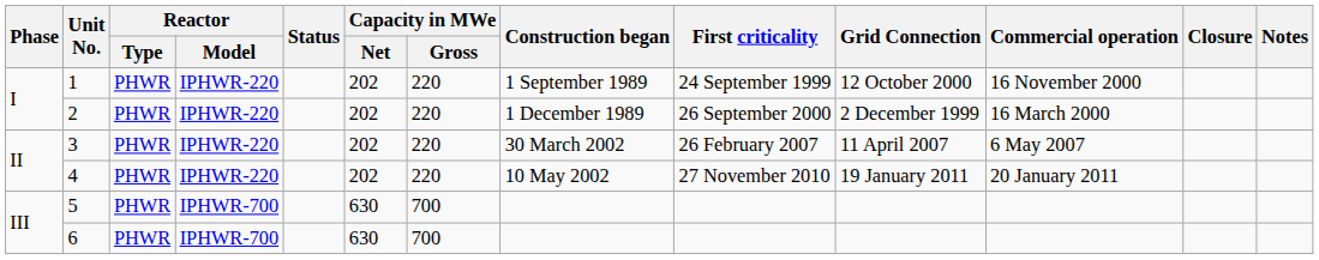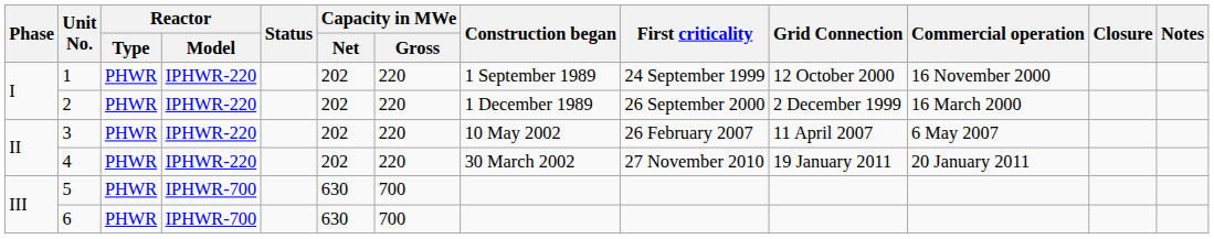 <table class="wikitable sortable mw-datatable">
 <tr>
 <th rowspan="2">Phase</th>
 <th rowspan="2">Unit<br>No.</th>
 <th colspan="2">Reactor</th>
 <th rowspan="2">Status</th>
 <th colspan="2">Capacity in MWe</th>
 <th rowspan="2">Construction began</th>
 <th rowspan="2">First <a href='#'>criticality</a></th>
 <th rowspan="2">Grid Connection</th>
 <th rowspan="2">Commercial operation</th>
 <th rowspan="2">Closure</th>
 <th rowspan="2">Notes</th>
 </tr>
 <tr>
 <th>Type</th>
 <th>Model</th>
 <th>Net</th>
 <th>Gross</th>
 </tr>
 <tr>
 <td rowspan="2">I</td>
 <td>1</td>
 <td><a href='#'>PHWR</a></td>
 <td><a href='#'>IPHWR-220</a></td>
 <td></td>
 <td>202</td>
 <td>220</td>
 <td>1 September 1989</td>
 <td>24 September 1999</td>
 <td>12 October 2000</td>
 <td>16 November 2000</td>
 <td></td>
 <td></td>
 </tr>
 <tr>
 <td>2</td>
 <td><a href='#'>PHWR</a></td>
 <td><a href='#'>IPHWR-220</a></td>
 <td></td>
 <td>202</td>
 <td>220</td>
 <td>1 December 1989</td>
 <td>26 September 2000</td>
 <td>2 December 1999</td>
 <td>16 March 2000</td>
 <td></td>
 <td></td>
 </tr>
 <tr>
 <td rowspan="2">II</td>
 <td>3</td>
 <td><a href='#'>PHWR</a></td>
 <td><a href='#'>IPHWR-220</a></td>
 <td></td>
 <td>202</td>
 <td>220</td>
-<td>30 March 2002</td>
+<td>10 May 2002</td>
 <td>26 February 2007</td>
 <td>11 April 2007</td>
 <td>6 May 2007</td>
 <td></td>
 <td></td>
 </tr>
 <tr>
 <td>4</td>
 <td><a href='#'>PHWR</a></td>
 <td><a href='#'>IPHWR-220</a></td>
 <td></td>
 <td>202</td>
 <td>220</td>
-<td>10 May 2002</td>
+<td>30 March 2002</td>
 <td>27 November 2010</td>
 <td>19 January 2011</td>
 <td>20 January 2011</td>
 <td></td>
 <td></td>
 </tr>
 <tr>
 <td rowspan="2">III</td>
 <td>5</td>
 <td><a href='#'>PHWR</a></td>
 <td><a href='#'>IPHWR-700</a></td>
 <td></td>
 <td>630</td>
 <td>700</td>
 <td></td>
 <td></td>
 <td></td>
 <td></td>
 <td></td>
 <td></td>
 </tr>
 <tr>
 <td>6</td>
 <td><a href='#'>PHWR</a></td>
 <td><a href='#'>IPHWR-700</a></td>
 <td></td>
 <td>630</td>
 <td>700</td>
 <td></td>
 <td></td>
 <td></td>
 <td></td>
 <td></td>
 <td></td>
 </tr>
 </table>
